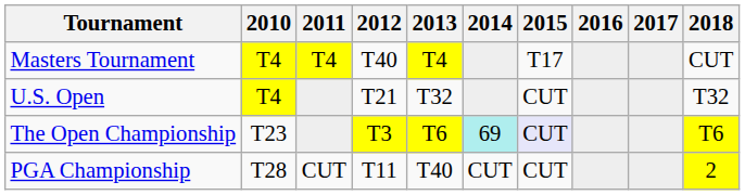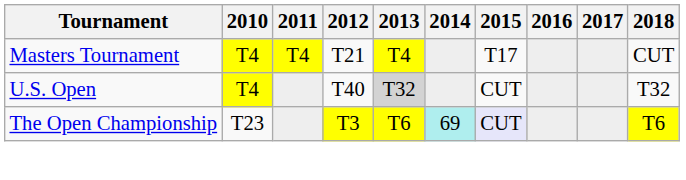 <table class="wikitable" style="font-size:95%;text-align:center;">
 <tr>
 <th>Tournament</th>
 <th>2010</th>
 <th>2011</th>
 <th>2012</th>
 <th>2013</th>
 <th>2014</th>
 <th>2015</th>
 <th>2016</th>
 <th>2017</th>
 <th>2018</th>
 </tr>
 <tr>
 <td align=left><a href='#'>Masters Tournament</a></td>
 <td style="background:yellow;">T4</td>
 <td style="background:yellow;">T4</td>
-<td>T40</td>
+<td>T21</td>
 <td style="background:yellow;">T4</td>
 <td style="background:#eeeeee;"></td>
 <td>T17</td>
 <td style="background:#eeeeee;"></td>
 <td style="background:#eeeeee;"></td>
 <td>CUT</td>
 </tr>
 <tr>
 <td align=left><a href='#'>U.S. Open</a></td>
 <td style="background:yellow;">T4</td>
 <td style="background:#eeeeee;"></td>
-<td>T21</td>
-<td>T32</td>
+<td>T40</td>
+<td style="background: lightgrey;">T32</td>
 <td style="background:#eeeeee;"></td>
 <td>CUT</td>
 <td style="background:#eeeeee;"></td>
 <td style="background:#eeeeee;"></td>
 <td>T32</td>
 </tr>
 <tr>
 <td align=left><a href='#'>The Open Championship</a></td>
 <td>T23</td>
 <td style="background:#eeeeee;"></td>
 <td style="background:yellow;">T3</td>
 <td style="background:yellow;">T6</td>
 <td style="background: paleturquoise;">69</td>
 <td style="background: lavender;">CUT</td>
 <td style="background:#eeeeee;"></td>
 <td style="background:#eeeeee;"></td>
 <td style="background:yellow;">T6</td>
 </tr>
-<tr>
-<td align=left><a href='#'>PGA Championship</a></td>
-<td>T28</td>
-<td>CUT</td>
-<td>T11</td>
-<td>T40</td>
-<td>CUT</td>
-<td>CUT</td>
-<td style="background:#eeeeee;"></td>
-<td style="background:#eeeeee;"></td>
-<td style="background:yellow;">2</td>
-</tr>
 </table>
